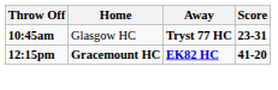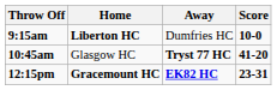 <table class="wikitable">
 <tr>
 <th><strong>Throw Off</strong></th>
 <th><strong>Home</strong></th>
 <th><strong>Away</strong></th>
 <th><strong>Score</strong></th>
 </tr>
 <tr>
+<td><strong>9:15am</strong></td>
+<td><strong>Liberton HC</strong></td>
+<td>Dumfries HC</td>
+<td><strong>10-0</strong></td>
+</tr>
+<tr>
 <td><strong>10:45am</strong></td>
 <td>Glasgow HC</td>
 <td><strong>Tryst 77 HC</strong></td>
-<td><strong>23-31</strong></td>
+<td><strong>41-20</strong></td>
 </tr>
 <tr>
 <td><strong>12:15pm</strong></td>
 <td><strong>Gracemount HC</strong></td>
 <td><strong><a href='#'>EK82 HC</a></strong></td>
-<td><strong>41-20</strong></td>
+<td><strong>23-31</strong></td>
 </tr>
 </table>
